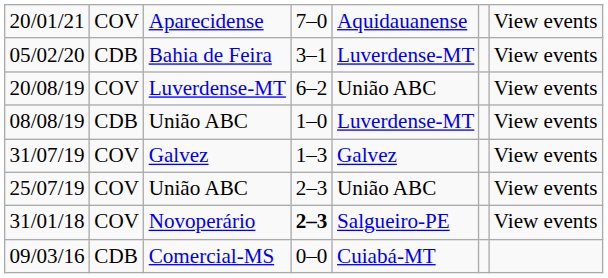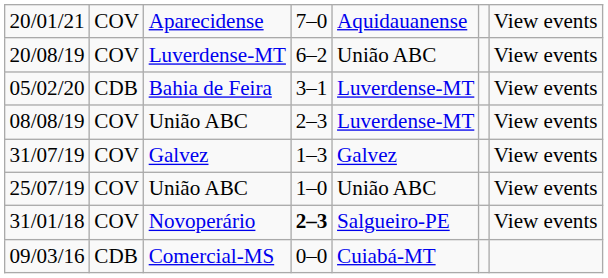 <table class="wikitable">
 <tr>
 <td>20/01/21</td>
 <td>COV</td>
 <td><a href='#'>Aparecidense</a></td>
 <td>7–0</td>
 <td><a href='#'>Aquidauanense</a></td>
+<td></td>
+<td>View events</td>
+</tr>
+<tr>
+<td>20/08/19</td>
+<td>COV</td>
+<td><a href='#'>Luverdense-MT</a></td>
+<td>6–2</td>
+<td>União ABC</td>
 <td></td>
 <td>View events</td>
 </tr>
 <tr>
 <td>05/02/20</td>
 <td>CDB</td>
 <td><a href='#'>Bahia de Feira</a></td>
 <td>3–1</td>
 <td><a href='#'>Luverdense-MT</a></td>
 <td></td>
 <td>View events</td>
 </tr>
 <tr>
-<td>20/08/19</td>
+<td>08/08/19</td>
 <td>COV</td>
-<td><a href='#'>Luverdense-MT</a></td>
-<td>6–2</td>
 <td>União ABC</td>
-<td></td>
-<td>View events</td>
-</tr>
-<tr>
-<td>08/08/19</td>
-<td>CDB</td>
-<td>União ABC</td>
-<td>1–0</td>
+<td>2–3</td>
 <td><a href='#'>Luverdense-MT</a></td>
 <td></td>
 <td>View events</td>
 </tr>
 <tr>
 <td>31/07/19</td>
 <td>COV</td>
 <td><a href='#'>Galvez</a></td>
 <td>1–3</td>
 <td><a href='#'>Galvez</a></td>
 <td></td>
 <td>View events</td>
 </tr>
 <tr>
 <td>25/07/19</td>
 <td>COV</td>
 <td>União ABC</td>
-<td>2–3</td>
+<td>1–0</td>
 <td>União ABC</td>
 <td></td>
 <td>View events</td>
 </tr>
 <tr>
 <td>31/01/18</td>
 <td>COV</td>
 <td><a href='#'>Novoperário</a></td>
 <td><strong>2–3</strong></td>
 <td><a href='#'>Salgueiro-PE</a></td>
 <td></td>
 <td>View events</td>
 </tr>
 <tr>
 <td>09/03/16</td>
 <td>CDB</td>
 <td><a href='#'>Comercial-MS</a></td>
 <td>0–0</td>
 <td><a href='#'>Cuiabá-MT</a></td>
 <td></td>
 </tr>
 </table>
